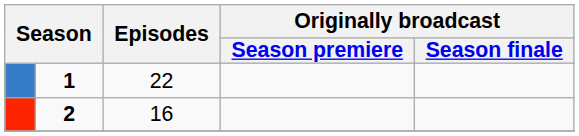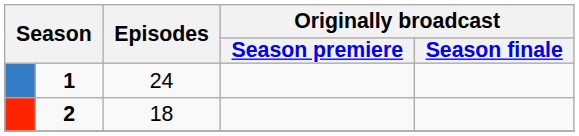 <table class="wikitable" style="text-align:center">
 <tr>
 <th style="padding: 0px 8px" colspan="2" rowspan="2">Season</th>
 <th style="padding: 0px 8px" rowspan="2">Episodes</th>
 <th colspan="2">Originally broadcast</th>
 </tr>
 <tr>
 <th style="padding: 0px 8px"><a href='#'>Season premiere</a></th>
 <th style="padding: 0px 8px"><a href='#'>Season finale</a></th>
 </tr>
 <tr>
 <td bgcolor="#357EC7"></td>
 <td><strong>1</strong></td>
-<td>22</td>
+<td>24</td>
 <td></td>
 <td></td>
 </tr>
 <tr>
 <td bgcolor="#FF2400"></td>
 <td><strong>2</strong></td>
-<td>16</td>
+<td>18</td>
 <td></td>
 <td></td>
 </tr>
 <tr>
 </tr>
 </table>
